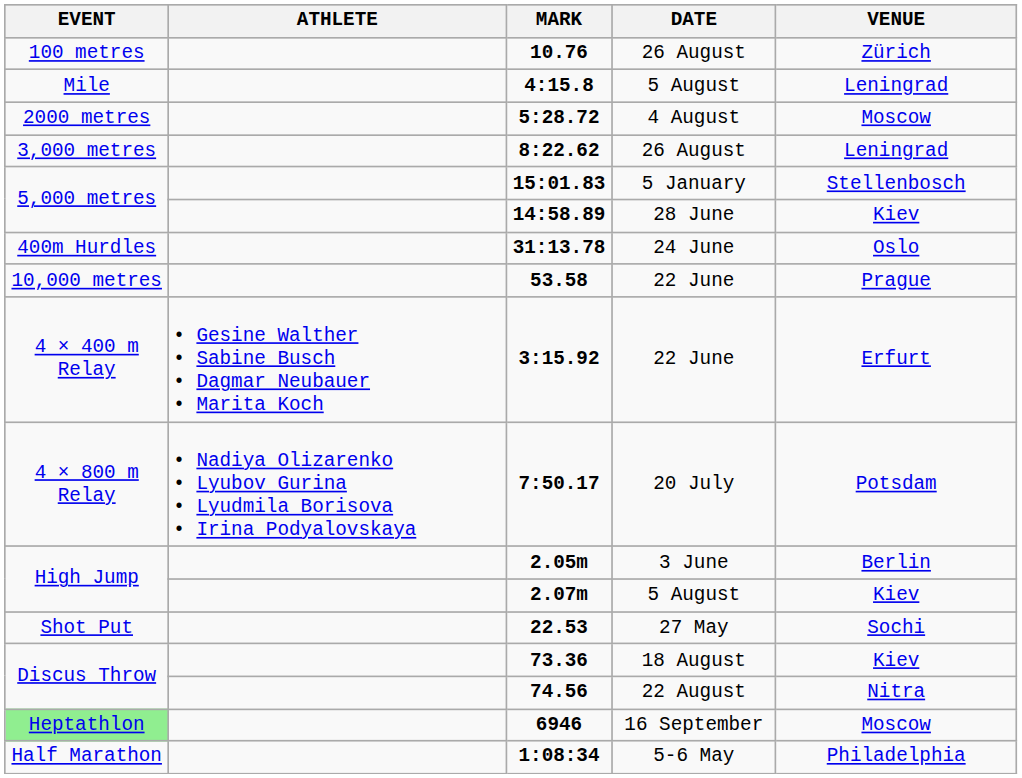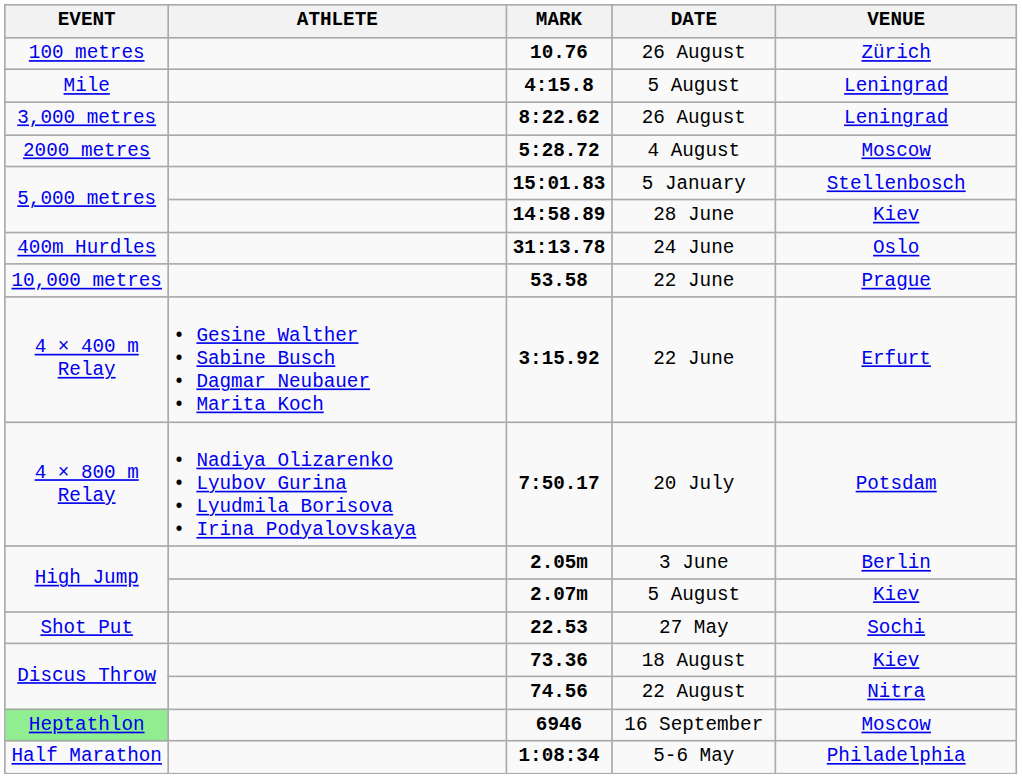 <table class="wikitable" style="border-collapse: collapse; font-size: 90%;">
 <tr>
 <th align="center" style="width: 8em">EVENT</th>
 <th align="center" style="width: 17em">ATHLETE</th>
 <th align="center" style="width: 5em">MARK</th>
 <th align="center" style="width: 8em">DATE</th>
 <th align="center" style="width: 12em">VENUE</th>
 </tr>
 <tr>
 <td align="center"><a href='#'>100 metres</a></td>
 <td></td>
 <td align="center"><strong>10.76</strong></td>
 <td align="center">26 August</td>
 <td align="center"><a href='#'>Zürich</a></td>
 </tr>
 <tr>
 <td align="center"><a href='#'>Mile</a></td>
 <td></td>
 <td align="center"><strong>4:15.8</strong></td>
 <td align="center">5 August</td>
 <td align="center"><a href='#'>Leningrad</a></td>
 </tr>
 <tr>
+<td align="center"><a href='#'>3,000 metres</a></td>
+<td></td>
+<td align="center"><strong>8:22.62</strong></td>
+<td align="center">26 August</td>
+<td align="center"><a href='#'>Leningrad</a></td>
+</tr>
+<tr>
 <td align="center"><a href='#'>2000 metres</a></td>
 <td></td>
 <td align="center"><strong>5:28.72</strong></td>
 <td align="center">4 August</td>
 <td align="center"><a href='#'>Moscow</a></td>
-</tr>
-<tr>
-<td align="center"><a href='#'>3,000 metres</a></td>
-<td></td>
-<td align="center"><strong>8:22.62</strong></td>
-<td align="center">26 August</td>
-<td align="center"><a href='#'>Leningrad</a></td>
 </tr>
 <tr>
 <td rowspan=2 align="center"><a href='#'>5,000 metres</a></td>
 <td></td>
 <td align="center"><strong>15:01.83</strong></td>
 <td align="center">5 January</td>
 <td align="center"><a href='#'>Stellenbosch</a></td>
 </tr>
 <tr>
 <td></td>
 <td align="center"><strong>14:58.89</strong></td>
 <td align="center">28 June</td>
 <td align="center"><a href='#'>Kiev</a></td>
 </tr>
 <tr>
 <td align="center"><a href='#'>400m Hurdles</a></td>
 <td></td>
 <td align="center"><strong>31:13.78</strong></td>
 <td align="center">24 June</td>
 <td align="center"><a href='#'>Oslo</a></td>
 </tr>
 <tr>
 <td align="center"><a href='#'>10,000 metres</a></td>
 <td></td>
 <td align="center"><strong>53.58</strong></td>
 <td align="center">22 June</td>
 <td align="center"><a href='#'>Prague</a></td>
 </tr>
 <tr>
 <td align="center"><a href='#'>4 × 400 m Relay</a></td>
 <td><strong></strong><br>• <a href='#'>Gesine Walther</a><br>• <a href='#'>Sabine Busch</a><br>• <a href='#'>Dagmar Neubauer</a><br>• <a href='#'>Marita Koch</a></td>
 <td align="center"><strong>3:15.92</strong></td>
 <td align="center">22 June</td>
 <td align="center"><a href='#'>Erfurt</a></td>
 </tr>
 <tr>
 <td align="center"><a href='#'>4 × 800 m Relay</a></td>
 <td><strong></strong><br>• <a href='#'>Nadiya Olizarenko</a><br>• <a href='#'>Lyubov Gurina</a><br>• <a href='#'>Lyudmila Borisova</a><br>• <a href='#'>Irina Podyalovskaya</a></td>
 <td align="center"><strong>7:50.17</strong></td>
 <td align="center">20 July</td>
 <td align="center"><a href='#'>Potsdam</a></td>
 </tr>
 <tr>
 <td rowspan=2 align="center"><a href='#'>High Jump</a></td>
 <td></td>
 <td align="center"><strong>2.05m</strong></td>
 <td align="center">3 June</td>
 <td align="center"><a href='#'>Berlin</a></td>
 </tr>
 <tr>
 <td></td>
 <td align="center"><strong>2.07m</strong></td>
 <td align="center">5 August</td>
 <td align="center"><a href='#'>Kiev</a></td>
 </tr>
 <tr>
 <td align="center"><a href='#'>Shot Put</a></td>
 <td></td>
 <td align="center"><strong>22.53</strong></td>
 <td align="center">27 May</td>
 <td align="center"><a href='#'>Sochi</a></td>
 </tr>
 <tr>
 <td rowspan="2" align="center"><a href='#'>Discus Throw</a></td>
 <td></td>
 <td align="center"><strong>73.36</strong></td>
 <td align="center">18 August</td>
 <td align="center"><a href='#'>Kiev</a></td>
 </tr>
 <tr>
 <td></td>
 <td align="center"><strong>74.56</strong></td>
 <td align="center">22 August</td>
 <td align="center"><a href='#'>Nitra</a></td>
 </tr>
 <tr>
 <td align="center" style="background: lightgreen;"><a href='#'>Heptathlon</a></td>
 <td></td>
 <td align="center"><strong>6946</strong></td>
 <td align="center">16 September</td>
 <td align="center"><a href='#'>Moscow</a></td>
 </tr>
 <tr>
 <td align="center"><a href='#'>Half Marathon</a></td>
 <td></td>
 <td align="center"><strong>1:08:34</strong></td>
 <td align="center">5-6 May</td>
 <td align="center"><a href='#'>Philadelphia</a></td>
 </tr>
 </table>
